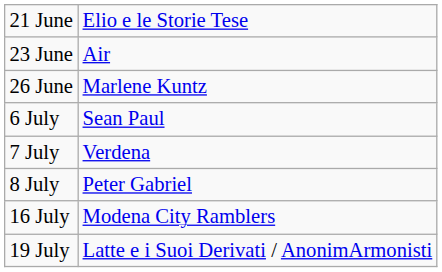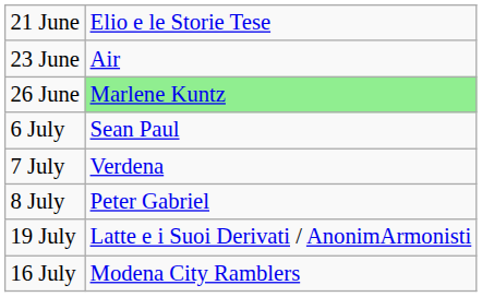 <table class="wikitable">
 <tr>
 <td>21 June</td>
 <td><a href='#'>Elio e le Storie Tese</a></td>
 </tr>
 <tr>
 <td>23 June</td>
 <td><a href='#'>Air</a></td>
 </tr>
 <tr>
 <td>26 June</td>
-<td><a href='#'>Marlene Kuntz</a></td>
+<td style="background: lightgreen;"><a href='#'>Marlene Kuntz</a></td>
 </tr>
 <tr>
 <td>6 July</td>
 <td><a href='#'>Sean Paul</a></td>
 </tr>
 <tr>
 <td>7 July</td>
 <td><a href='#'>Verdena</a></td>
 </tr>
 <tr>
 <td>8 July</td>
 <td><a href='#'>Peter Gabriel</a></td>
 </tr>
 <tr>
+<td>19 July</td>
+<td><a href='#'>Latte e i Suoi Derivati</a> / <a href='#'>AnonimArmonisti</a></td>
+</tr>
+<tr>
 <td>16 July</td>
 <td><a href='#'>Modena City Ramblers</a></td>
 </tr>
-<tr>
-<td>19 July</td>
-<td><a href='#'>Latte e i Suoi Derivati</a> / <a href='#'>AnonimArmonisti</a></td>
-</tr>
 </table>
